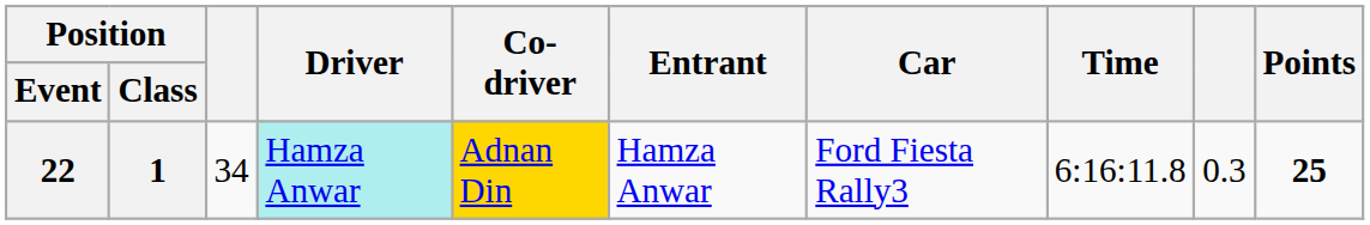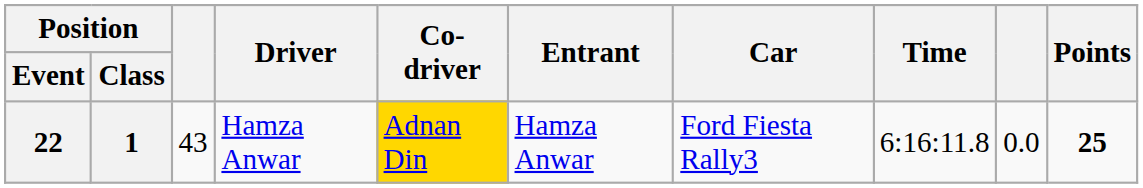 <table class="wikitable" width=85% style="font-size: 85%;">
 <tr>
 <th colspan="2">Position</th>
 <th rowspan="2"></th>
 <th rowspan="2">Driver</th>
 <th rowspan="2">Co-driver</th>
 <th rowspan="2">Entrant</th>
 <th rowspan="2">Car</th>
 <th rowspan="2">Time</th>
 <th rowspan="2"></th>
 <th rowspan="2">Points</th>
 </tr>
 <tr>
 <th>Event</th>
 <th>Class</th>
 </tr>
 <tr>
 <th>22</th>
 <th>1</th>
-<td align="center">34</td>
-<td style="background: paleturquoise;"><a href='#'>Hamza Anwar</a></td>
+<td align="center">43</td>
+<td><a href='#'>Hamza Anwar</a></td>
 <td style="background: gold;"><a href='#'>Adnan Din</a></td>
 <td><a href='#'>Hamza Anwar</a></td>
 <td><a href='#'>Ford Fiesta Rally3</a></td>
 <td>6:16:11.8</td>
-<td>0.3</td>
+<td>0.0</td>
 <td align="center"><strong>25</strong></td>
 </tr>
 </table>
